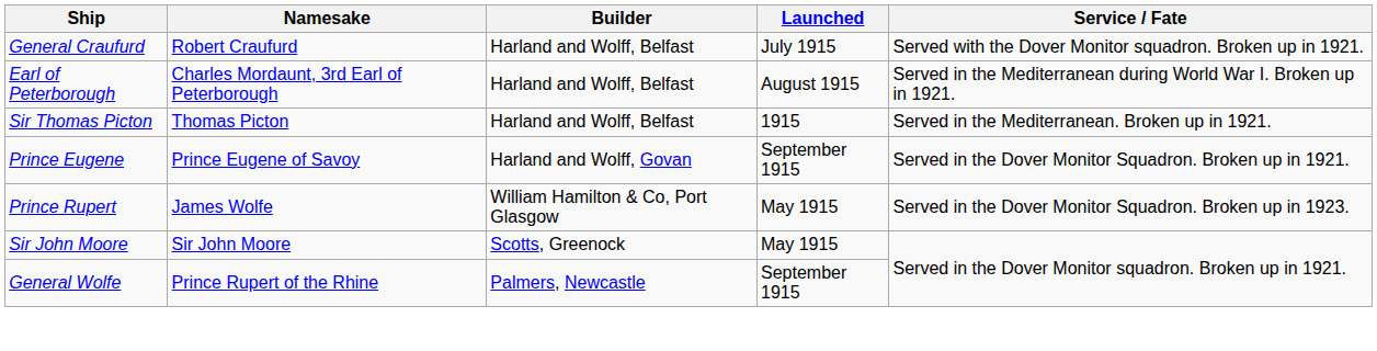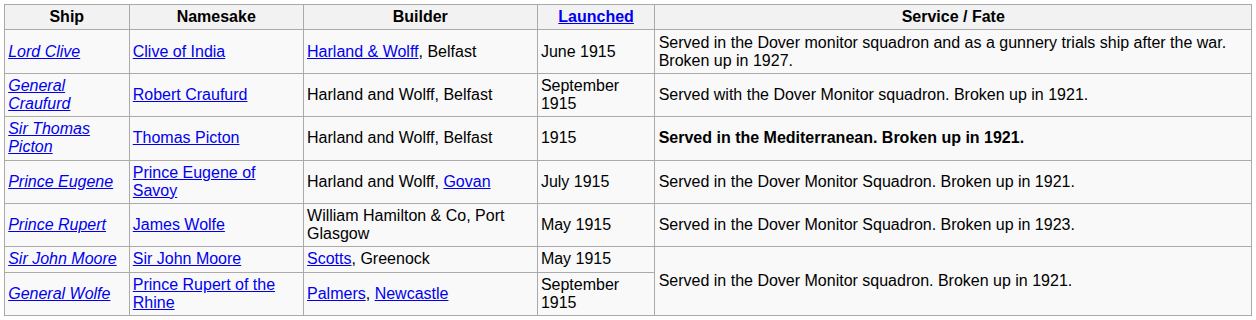 <table class="wikitable plainrowheaders">
 <tr>
 <th scope="col">Ship</th>
 <th scope="col">Namesake</th>
 <th scope="col">Builder</th>
 <th scope="col"><a href='#'>Launched</a></th>
 <th scope="col">Service / Fate</th>
 </tr>
 <tr>
+<td scope="row"><a href='#'><em>Lord Clive</em></a></td>
+<td><a href='#'>Clive of India</a></td>
+<td><a href='#'>Harland & Wolff</a>, Belfast</td>
+<td>June 1915</td>
+<td>Served in the Dover monitor squadron and as a gunnery trials ship after the war. Broken up in 1927.</td>
+</tr>
+<tr>
 <td scope="row"><a href='#'><em>General Craufurd</em></a></td>
 <td><a href='#'>Robert Craufurd</a></td>
 <td>Harland and Wolff, Belfast</td>
-<td>July 1915</td>
+<td>September 1915</td>
 <td>Served with the Dover Monitor squadron. Broken up in 1921.</td>
-</tr>
-<tr>
-<td scope="row"><a href='#'><em>Earl of Peterborough</em></a></td>
-<td><a href='#'>Charles Mordaunt, 3rd Earl of Peterborough</a></td>
-<td>Harland and Wolff, Belfast</td>
-<td>August 1915</td>
-<td>Served in the Mediterranean during World War I. Broken up in 1921.</td>
 </tr>
 <tr>
 <td scope="row"><a href='#'><em>Sir Thomas Picton</em></a></td>
 <td><a href='#'>Thomas Picton</a></td>
 <td>Harland and Wolff, Belfast</td>
 <td>1915</td>
-<td>Served in the Mediterranean. Broken up in 1921.</td>
+<td><strong>Served in the Mediterranean. Broken up in 1921.</strong></td>
 </tr>
 <tr>
 <td scope="row"><a href='#'><em>Prince Eugene</em></a></td>
 <td><a href='#'>Prince Eugene of Savoy</a></td>
 <td>Harland and Wolff, <a href='#'>Govan</a></td>
-<td>September 1915</td>
+<td>July 1915</td>
 <td>Served in the Dover Monitor Squadron. Broken up in 1921.</td>
 </tr>
 <tr>
 <td scope="row"><a href='#'><em>Prince Rupert</em></a></td>
 <td><a href='#'>James Wolfe</a></td>
 <td>William Hamilton & Co, Port Glasgow</td>
 <td>May 1915</td>
 <td>Served in the Dover Monitor Squadron. Broken up in 1923.</td>
 </tr>
 <tr>
 <td scope="row"><a href='#'><em>Sir John Moore</em></a></td>
 <td><a href='#'>Sir John Moore</a></td>
 <td><a href='#'>Scotts</a>, Greenock</td>
 <td>May 1915</td>
 <td rowspan=2>Served in the Dover Monitor squadron. Broken up in 1921.</td>
 </tr>
 <tr>
 <td scope="row"><a href='#'><em>General Wolfe</em></a></td>
 <td><a href='#'>Prince Rupert of the Rhine</a></td>
 <td><a href='#'>Palmers</a>, <a href='#'>Newcastle</a></td>
 <td>September 1915</td>
 </tr>
 </table>
